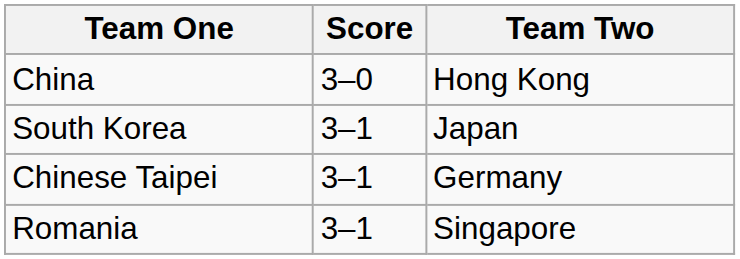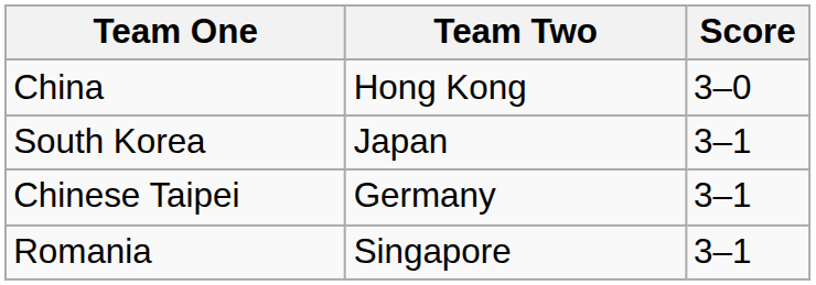 <table class="wikitable">
 <tr>
 <th width=150>Team One</th>
+<th width=150>Team Two</th>
 <th width=50>Score</th>
-<th width=150>Team Two</th>
 </tr>
 <tr>
 <td>China</td>
+<td>Hong Kong</td>
 <td>3–0</td>
-<td>Hong Kong</td>
 </tr>
 <tr>
 <td>South Korea</td>
+<td>Japan</td>
 <td>3–1</td>
-<td>Japan</td>
 </tr>
 <tr>
 <td>Chinese Taipei</td>
+<td>Germany</td>
 <td>3–1</td>
-<td>Germany</td>
 </tr>
 <tr>
 <td>Romania</td>
+<td>Singapore</td>
 <td>3–1</td>
-<td>Singapore</td>
 </tr>
 </table>
